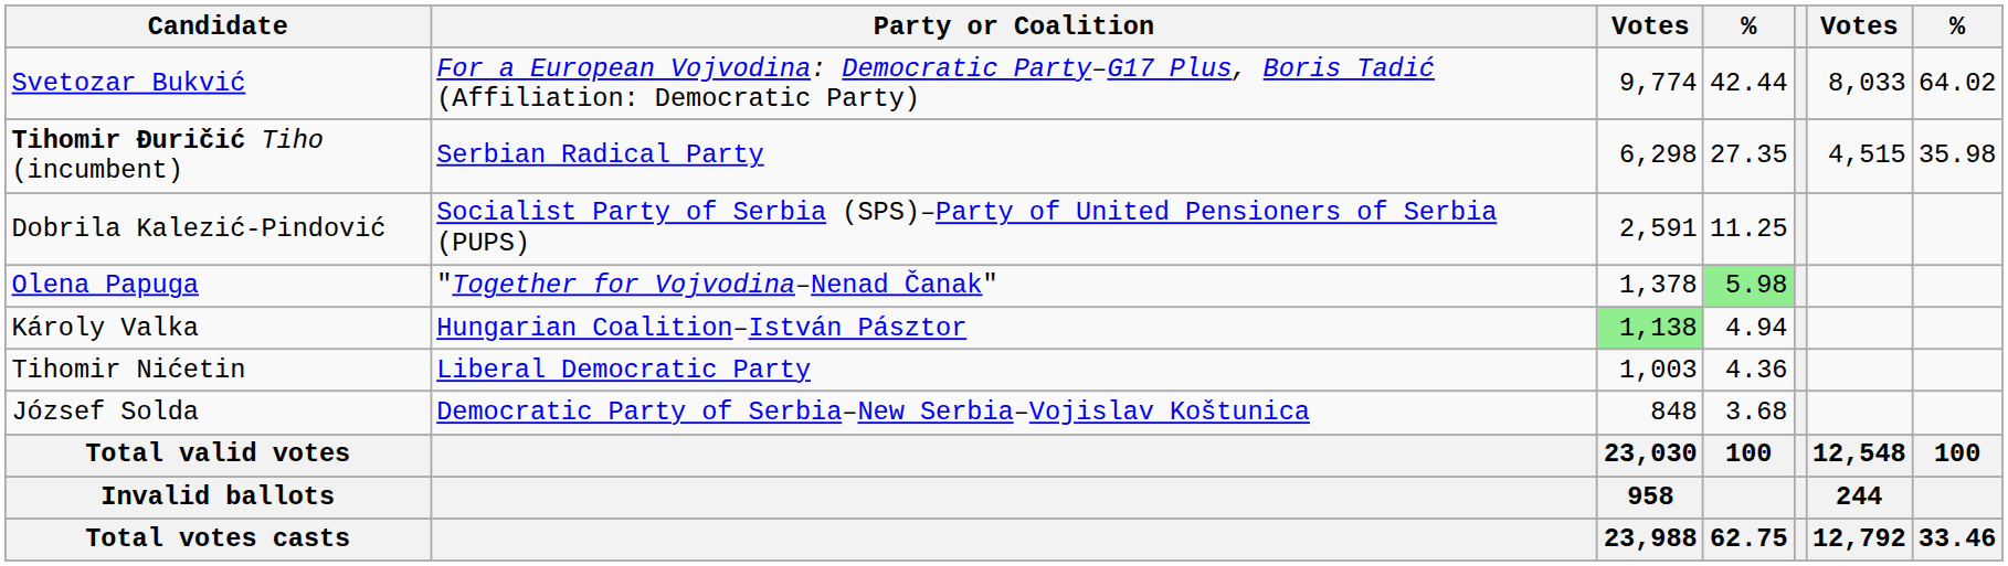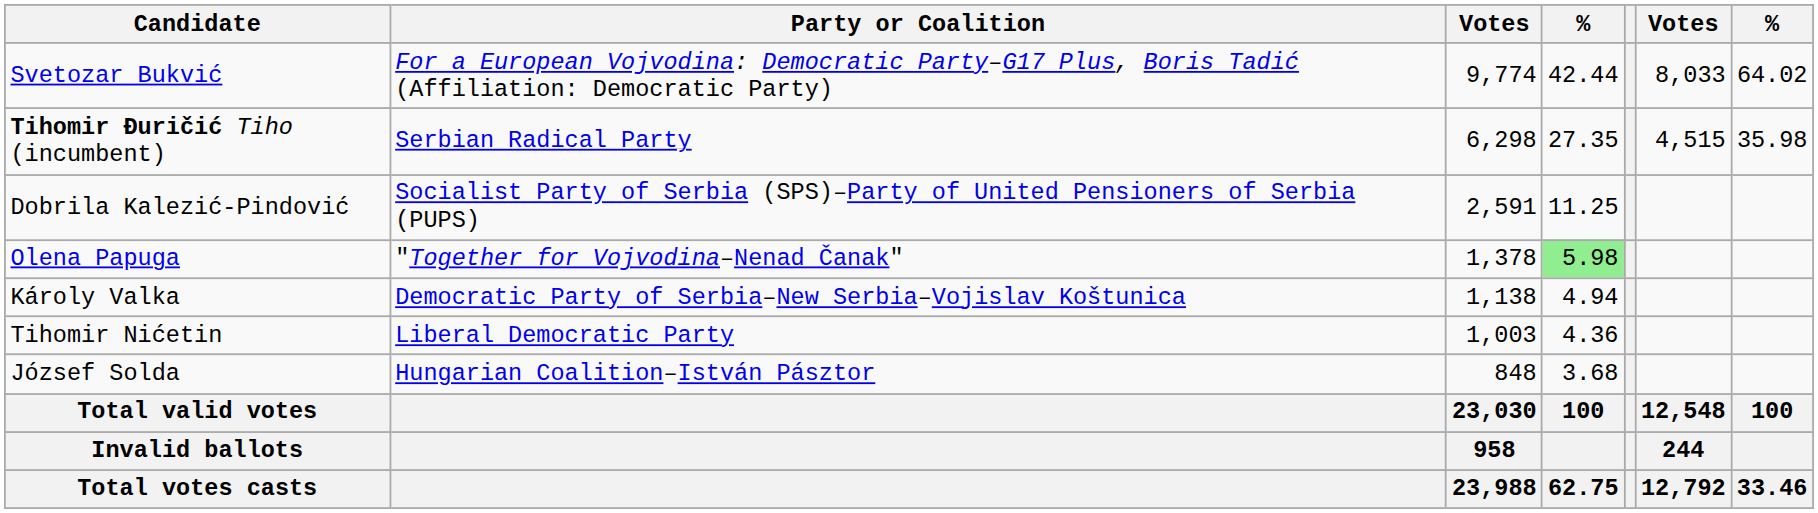 <table style="width:1000px;" class="wikitable">
 <tr>
 <th>Candidate</th>
 <th>Party or Coalition</th>
 <th>Votes</th>
 <th>%</th>
 <th></th>
 <th>Votes</th>
 <th>%</th>
 </tr>
 <tr>
 <td align="left"><a href='#'>Svetozar Bukvić</a></td>
 <td align="left"><em><a href='#'>For a European Vojvodina</a>: <a href='#'>Democratic Party</a>–<a href='#'>G17 Plus</a>, <a href='#'>Boris Tadić</a></em> (Affiliation: Democratic Party)</td>
 <td align="right">9,774</td>
 <td align="right">42.44</td>
 <th align="left"></th>
 <td align="right">8,033</td>
 <td align="right">64.02</td>
 </tr>
 <tr>
 <td align="left"><strong>Tihomir Đuričić</strong> <em>Tiho</em> (incumbent)</td>
 <td align="left"><a href='#'>Serbian Radical Party</a></td>
 <td align="right">6,298</td>
 <td align="right">27.35</td>
 <th align="left"></th>
 <td align="right">4,515</td>
 <td align="right">35.98</td>
 </tr>
 <tr>
 <td align="left">Dobrila Kalezić-Pindović</td>
 <td align="left"><a href='#'>Socialist Party of Serbia</a> (SPS)–<a href='#'>Party of United Pensioners of Serbia</a> (PUPS)</td>
 <td align="right">2,591</td>
 <td align="right">11.25</td>
 <th align="left"></th>
 <td align="right"></td>
 <td align="right"></td>
 </tr>
 <tr>
 <td align="left"><a href='#'>Olena Papuga</a></td>
 <td align="left">"<em><a href='#'>Together for Vojvodina</a></em>–<a href='#'>Nenad Čanak</a>"</td>
 <td align="right">1,378</td>
 <td align="right" style="background: lightgreen;">5.98</td>
 <th align="left"></th>
 <td align="right"></td>
 <td align="right"></td>
 </tr>
 <tr>
 <td align="left">Károly Valka</td>
-<td align="left"><a href='#'>Hungarian Coalition</a>–<a href='#'>István Pásztor</a></td>
-<td align="right" style="background: lightgreen;">1,138</td>
+<td align="left"><a href='#'>Democratic Party of Serbia</a>–<a href='#'>New Serbia</a>–<a href='#'>Vojislav Koštunica</a></td>
+<td align="right">1,138</td>
 <td align="right">4.94</td>
 <th align="left"></th>
 <td align="right"></td>
 <td align="right"></td>
 </tr>
 <tr>
 <td align="left">Tihomir Nićetin</td>
 <td align="left"><a href='#'>Liberal Democratic Party</a></td>
 <td align="right">1,003</td>
 <td align="right">4.36</td>
 <th align="left"></th>
 <td align="right"></td>
 <td align="right"></td>
 </tr>
 <tr>
 <td align="left">József Solda</td>
-<td align="left"><a href='#'>Democratic Party of Serbia</a>–<a href='#'>New Serbia</a>–<a href='#'>Vojislav Koštunica</a></td>
+<td align="left"><a href='#'>Hungarian Coalition</a>–<a href='#'>István Pásztor</a></td>
 <td align="right">848</td>
 <td align="right">3.68</td>
 <th align="left"></th>
 <td align="right"></td>
 <td align="right"></td>
 </tr>
 <tr>
 <th align="left">Total valid votes</th>
 <th align="left"></th>
 <th align="right">23,030</th>
 <th align="right">100</th>
 <th align="left"></th>
 <th align="right">12,548</th>
 <th align="right">100</th>
 </tr>
 <tr>
 <th align="left">Invalid ballots</th>
 <th align="left"></th>
 <th align="right">958</th>
 <th align="right"></th>
 <th align="left"></th>
 <th align="right">244</th>
 <th align="right"></th>
 </tr>
 <tr>
 <th align="left">Total votes casts</th>
 <th align="left"></th>
 <th align="right">23,988</th>
 <th align="right">62.75</th>
 <th align="left"></th>
 <th align="right">12,792</th>
 <th align="right">33.46</th>
 </tr>
 </table>
